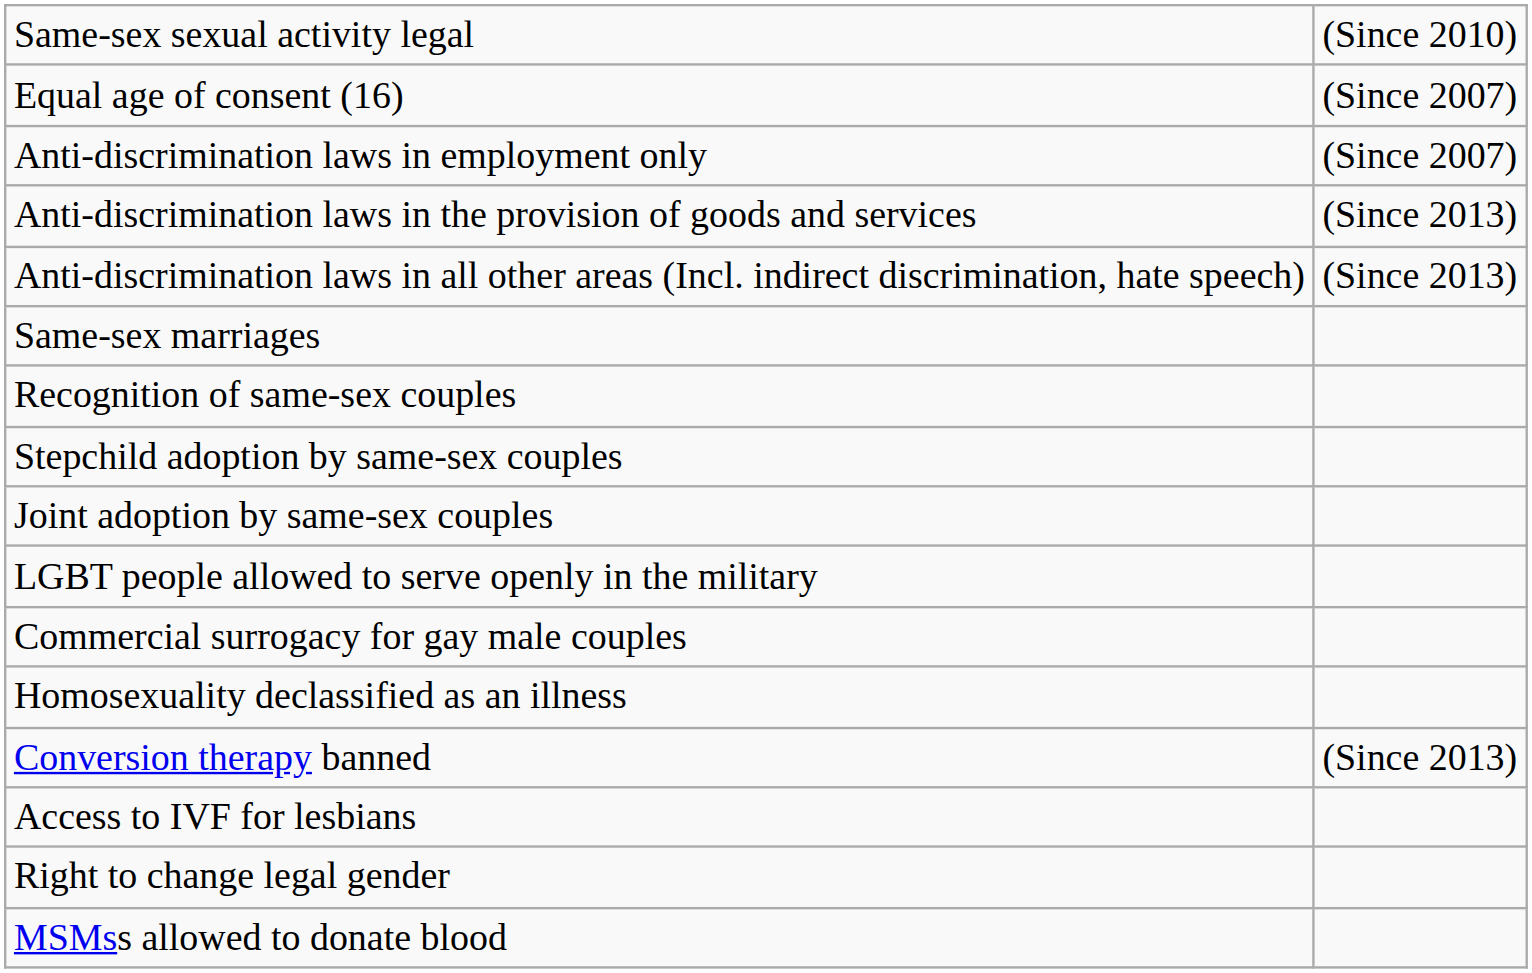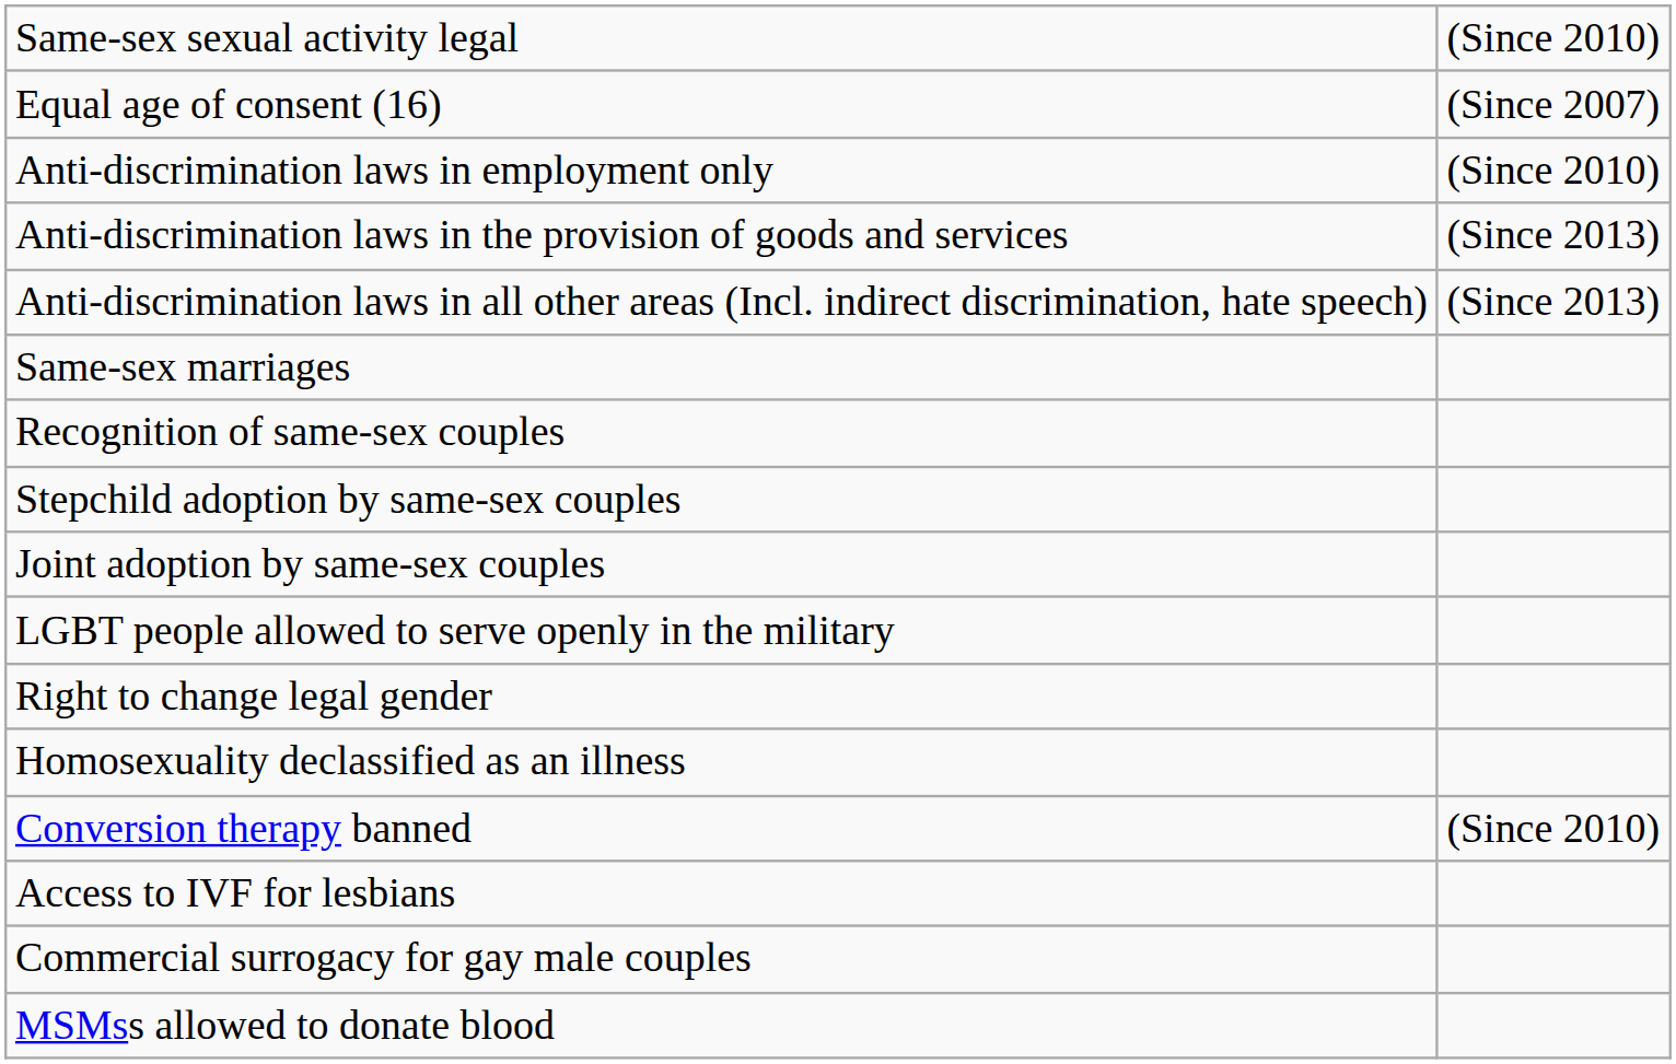 <table class="wikitable">
 <tr>
 <td>Same-sex sexual activity legal</td>
 <td> (Since 2010)</td>
 </tr>
 <tr>
 <td>Equal age of consent (16)</td>
 <td> (Since 2007)</td>
 </tr>
 <tr>
 <td>Anti-discrimination laws in employment only</td>
-<td> (Since 2007)</td>
+<td> (Since 2010)</td>
 </tr>
 <tr>
 <td>Anti-discrimination laws in the provision of goods and services</td>
 <td> (Since 2013)</td>
 </tr>
 <tr>
 <td>Anti-discrimination laws in all other areas (Incl. indirect discrimination, hate speech)</td>
 <td> (Since 2013)</td>
 </tr>
 <tr>
 <td>Same-sex marriages</td>
 <td></td>
 </tr>
 <tr>
 <td>Recognition of same-sex couples</td>
 <td></td>
 </tr>
 <tr>
 <td>Stepchild adoption by same-sex couples</td>
 <td></td>
 </tr>
 <tr>
 <td>Joint adoption by same-sex couples</td>
 <td></td>
 </tr>
 <tr>
 <td>LGBT people allowed to serve openly in the military</td>
 <td></td>
 </tr>
 <tr>
-<td>Commercial surrogacy for gay male couples</td>
+<td>Right to change legal gender</td>
 <td></td>
 </tr>
 <tr>
 <td>Homosexuality declassified as an illness</td>
 <td></td>
 </tr>
 <tr>
 <td><a href='#'>Conversion therapy</a> banned</td>
-<td> (Since 2013)</td>
+<td> (Since 2010)</td>
 </tr>
 <tr>
 <td>Access to IVF for lesbians</td>
 <td></td>
 </tr>
 <tr>
-<td>Right to change legal gender</td>
+<td>Commercial surrogacy for gay male couples</td>
 <td></td>
 </tr>
 <tr>
 <td><a href='#'>MSMs</a>s allowed to donate blood</td>
 <td></td>
 </tr>
 </table>
